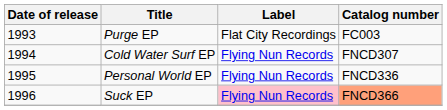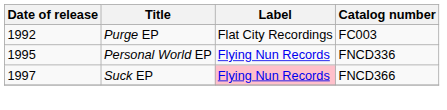 <table class="wikitable" style="font-size: 95%;">
 <tr>
 <th>Date of release</th>
 <th>Title</th>
 <th>Label</th>
 <th>Catalog number</th>
 </tr>
 <tr>
-<td>1993</td>
+<td>1992</td>
 <td><em>Purge</em> EP</td>
 <td>Flat City Recordings</td>
 <td>FC003</td>
-</tr>
-<tr>
-<td>1994</td>
-<td><em>Cold Water Surf</em> EP</td>
-<td><a href='#'>Flying Nun Records</a></td>
-<td>FNCD307</td>
 </tr>
 <tr>
 <td>1995</td>
 <td><em>Personal World</em> EP</td>
 <td><a href='#'>Flying Nun Records</a></td>
 <td>FNCD336</td>
 </tr>
 <tr>
-<td>1996</td>
+<td>1997</td>
 <td><em>Suck</em> EP</td>
 <td style="background: pink;"><a href='#'>Flying Nun Records</a></td>
-<td style="background: lightsalmon;">FNCD366</td>
+<td>FNCD366</td>
 </tr>
 <tr>
 </tr>
 </table>
